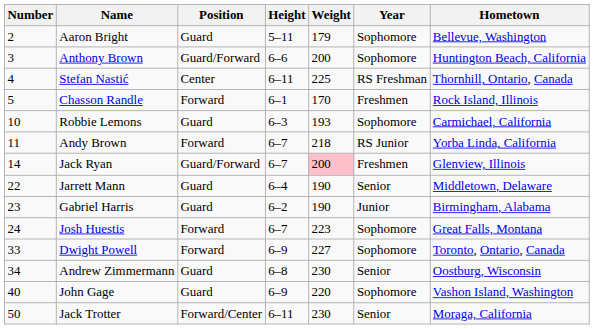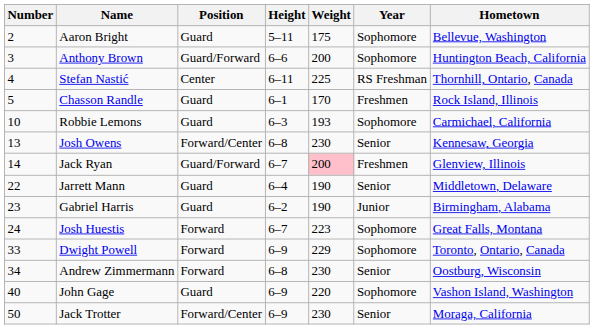 <table class="wikitable" style="font-size: 95%;">
 <tr>
 <th>Number</th>
 <th>Name</th>
 <th>Position</th>
 <th>Height</th>
 <th>Weight</th>
 <th>Year</th>
 <th>Hometown</th>
 </tr>
 <tr>
 <td>2</td>
 <td>Aaron Bright</td>
 <td>Guard</td>
 <td>5–11</td>
-<td>179</td>
+<td>175</td>
 <td>Sophomore</td>
 <td><a href='#'>Bellevue, Washington</a></td>
 </tr>
 <tr>
 <td>3</td>
 <td><a href='#'>Anthony Brown</a></td>
 <td>Guard/Forward</td>
 <td>6–6</td>
 <td>200</td>
 <td>Sophomore</td>
 <td><a href='#'>Huntington Beach, California</a></td>
 </tr>
 <tr>
 <td>4</td>
 <td><a href='#'>Stefan Nastić</a></td>
 <td>Center</td>
 <td>6–11</td>
 <td>225</td>
 <td>RS Freshman</td>
 <td><a href='#'>Thornhill, Ontario</a>, <a href='#'>Canada</a></td>
 </tr>
 <tr>
 <td>5</td>
 <td><a href='#'>Chasson Randle</a></td>
-<td>Forward</td>
+<td>Guard</td>
 <td>6–1</td>
 <td>170</td>
 <td>Freshmen</td>
 <td><a href='#'>Rock Island, Illinois</a></td>
 </tr>
 <tr>
 <td>10</td>
 <td>Robbie Lemons</td>
 <td>Guard</td>
 <td>6–3</td>
 <td>193</td>
 <td>Sophomore</td>
 <td><a href='#'>Carmichael, California</a></td>
 </tr>
 <tr>
-<td>11</td>
-<td>Andy Brown</td>
-<td>Forward</td>
-<td>6–7</td>
-<td>218</td>
-<td>RS Junior</td>
-<td><a href='#'>Yorba Linda, California</a></td>
+<td>13</td>
+<td><a href='#'>Josh Owens</a></td>
+<td>Forward/Center</td>
+<td>6–8</td>
+<td>230</td>
+<td>Senior</td>
+<td><a href='#'>Kennesaw, Georgia</a></td>
 </tr>
 <tr>
 <td>14</td>
 <td>Jack Ryan</td>
 <td>Guard/Forward</td>
 <td>6–7</td>
 <td style="background: pink;">200</td>
 <td>Freshmen</td>
 <td><a href='#'>Glenview, Illinois</a></td>
 </tr>
 <tr>
 <td>22</td>
 <td>Jarrett Mann</td>
 <td>Guard</td>
 <td>6–4</td>
 <td>190</td>
 <td>Senior</td>
 <td><a href='#'>Middletown, Delaware</a></td>
 </tr>
 <tr>
 <td>23</td>
 <td>Gabriel Harris</td>
 <td>Guard</td>
 <td>6–2</td>
 <td>190</td>
 <td>Junior</td>
 <td><a href='#'>Birmingham, Alabama</a></td>
 </tr>
 <tr>
 <td>24</td>
 <td><a href='#'>Josh Huestis</a></td>
 <td>Forward</td>
 <td>6–7</td>
 <td>223</td>
 <td>Sophomore</td>
 <td><a href='#'>Great Falls, Montana</a></td>
 </tr>
 <tr>
 <td>33</td>
 <td><a href='#'>Dwight Powell</a></td>
 <td>Forward</td>
 <td>6–9</td>
-<td>227</td>
+<td>229</td>
 <td>Sophomore</td>
 <td><a href='#'>Toronto</a>, <a href='#'>Ontario</a>, <a href='#'>Canada</a></td>
 </tr>
 <tr>
 <td>34</td>
 <td>Andrew Zimmermann</td>
-<td>Guard</td>
+<td>Forward</td>
 <td>6–8</td>
 <td>230</td>
 <td>Senior</td>
 <td><a href='#'>Oostburg, Wisconsin</a></td>
 </tr>
 <tr>
 <td>40</td>
 <td>John Gage</td>
 <td>Guard</td>
 <td>6–9</td>
 <td>220</td>
 <td>Sophomore</td>
 <td><a href='#'>Vashon Island, Washington</a></td>
 </tr>
 <tr>
 <td>50</td>
 <td>Jack Trotter</td>
 <td>Forward/Center</td>
-<td>6–11</td>
+<td>6–9</td>
 <td>230</td>
 <td>Senior</td>
 <td><a href='#'>Moraga, California</a></td>
 </tr>
 </table>
